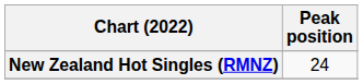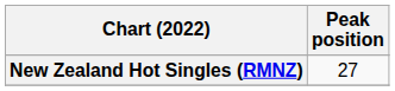 <table class="wikitable sortable plainrowheaders" style="text-align:center">
 <tr>
 <th scope="col">Chart (2022)</th>
 <th scope="col">Peak<br>position</th>
 </tr>
 <tr>
 </tr>
 <tr>
 <th scope="row">New Zealand Hot Singles (<a href='#'>RMNZ</a>)</th>
-<td>24</td>
+<td>27</td>
 </tr>
 <tr>
 </tr>
 <tr>
 </tr>
 </table>
